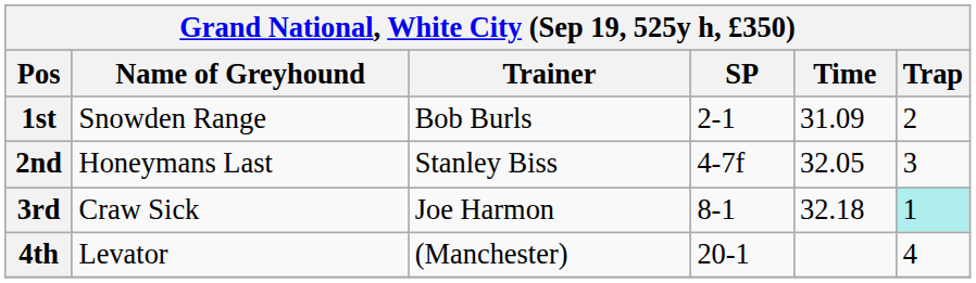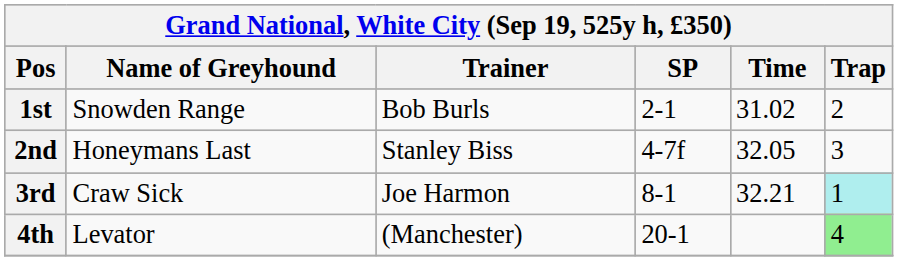 <table class="wikitable">
 <tr>
 <th colspan="6"><a href='#'>Grand National</a>, <a href='#'>White City</a> (Sep 19, 525y h, £350)</th>
 </tr>
 <tr>
 <th width=30>Pos</th>
 <th width=180>Name of Greyhound</th>
 <th width=150>Trainer</th>
 <th width=50>SP</th>
 <th width=50>Time</th>
 <th width=30>Trap</th>
 </tr>
 <tr>
 <th>1st</th>
 <td>Snowden Range</td>
 <td>Bob Burls</td>
 <td>2-1</td>
-<td>31.09</td>
+<td>31.02</td>
 <td>2</td>
 </tr>
 <tr>
 <th>2nd</th>
 <td>Honeymans Last</td>
 <td>Stanley Biss</td>
 <td>4-7f</td>
 <td>32.05</td>
 <td>3</td>
 </tr>
 <tr>
 <th>3rd</th>
 <td>Craw Sick</td>
 <td>Joe Harmon</td>
 <td>8-1</td>
-<td>32.18</td>
+<td>32.21</td>
 <td style="background: paleturquoise;">1</td>
 </tr>
 <tr>
 <th>4th</th>
 <td>Levator</td>
 <td>(Manchester)</td>
 <td>20-1</td>
 <td></td>
-<td>4</td>
+<td style="background: lightgreen;">4</td>
 </tr>
 <tr>
 </tr>
 </table>
